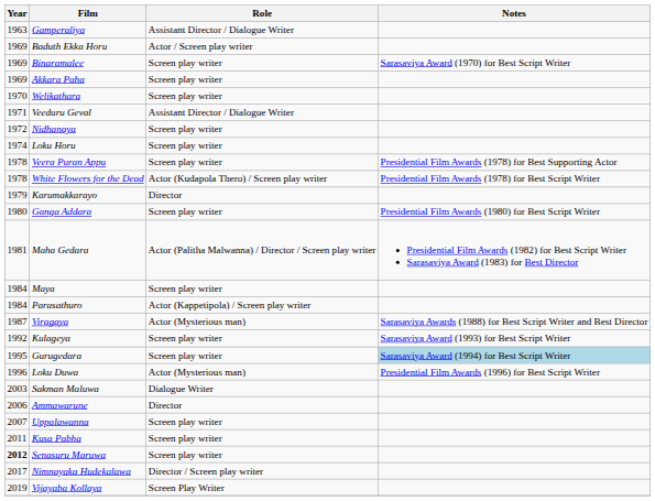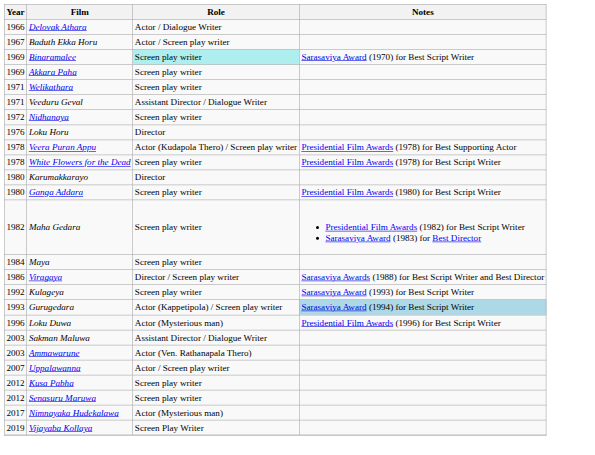 <table class="wikitable" style="font-size:95%;">
 <tr style="text-align:center;">
 <th>Year</th>
 <th>Film</th>
 <th>Role</th>
 <th class="unsortable">Notes</th>
 </tr>
 <tr>
-<td>1963</td>
-<td><em><a href='#'>Gamperaliya</a></em></td>
-<td>Assistant Director / Dialogue Writer</td>
+<td>1966</td>
+<td><em><a href='#'>Delovak Athara</a></em></td>
+<td>Actor / Dialogue Writer</td>
 <td></td>
 </tr>
 <tr>
-<td>1969</td>
+<td>1967</td>
 <td><em>Baduth Ekka Horu</em></td>
 <td>Actor / Screen play writer</td>
 <td></td>
 </tr>
 <tr>
 <td>1969</td>
 <td><em><a href='#'>Binaramalee</a></em></td>
-<td>Screen play writer</td>
+<td style="background: paleturquoise;">Screen play writer</td>
 <td><a href='#'>Sarasaviya Award</a> (1970) for Best Script Writer</td>
 </tr>
 <tr>
 <td>1969</td>
 <td><em><a href='#'>Akkara Paha</a></em></td>
 <td>Screen play writer</td>
 <td></td>
 </tr>
 <tr>
-<td>1970</td>
+<td>1971</td>
 <td><em><a href='#'>Welikathara</a></em></td>
 <td>Screen play writer</td>
 <td></td>
 </tr>
 <tr>
 <td>1971</td>
 <td><em>Veeduru Geval</em></td>
 <td>Assistant Director / Dialogue Writer</td>
 <td></td>
 </tr>
 <tr>
 <td>1972</td>
 <td><em><a href='#'>Nidhanaya</a></em></td>
 <td>Screen play writer</td>
 <td></td>
 </tr>
 <tr>
-<td>1974</td>
+<td>1976</td>
 <td><em>Loku Horu</em></td>
-<td>Screen play writer</td>
+<td>Director</td>
 <td></td>
 </tr>
 <tr>
 <td>1978</td>
 <td><em><a href='#'>Veera Puran Appu</a></em></td>
-<td>Screen play writer</td>
+<td>Actor (Kudapola Thero) / Screen play writer</td>
 <td><a href='#'>Presidential Film Awards</a> (1978) for Best Supporting Actor</td>
 </tr>
 <tr>
 <td>1978</td>
 <td><em><a href='#'>White Flowers for the Dead</a></em></td>
-<td>Actor (Kudapola Thero) / Screen play writer</td>
+<td>Screen play writer</td>
 <td><a href='#'>Presidential Film Awards</a> (1978) for Best Script Writer</td>
 </tr>
 <tr>
-<td>1979</td>
+<td>1980</td>
 <td><em>Karumakkarayo</em></td>
 <td>Director</td>
 <td></td>
 </tr>
 <tr>
 <td>1980</td>
 <td><em><a href='#'>Ganga Addara</a></em></td>
 <td>Screen play writer</td>
 <td><a href='#'>Presidential Film Awards</a> (1980) for Best Script Writer</td>
 </tr>
 <tr>
-<td>1981</td>
+<td>1982</td>
 <td><em>Maha Gedara</em></td>
-<td>Actor (Palitha Malwanna) / Director / Screen play writer </td>
+<td>Screen play writer</td>
 <td><br><ul><li><a href='#'>Presidential Film Awards</a> (1982) for Best Script Writer</li><li><a href='#'>Sarasaviya Award</a> (1983) for <a href='#'>Best Director</a></li></ul></td>
 </tr>
 <tr>
 <td>1984</td>
 <td><em>Maya</em></td>
 <td>Screen play writer</td>
 <td></td>
 </tr>
 <tr>
-<td>1984</td>
-<td><em>Parasathuro</em></td>
-<td>Actor (Kappetipola) / Screen play writer</td>
-<td></td>
-</tr>
-<tr>
-<td>1987</td>
+<td>1986</td>
 <td><em><a href='#'>Viragaya</a></em></td>
-<td>Actor (Mysterious man)</td>
+<td>Director / Screen play writer</td>
 <td><a href='#'>Sarasaviya Awards</a> (1988) for Best Script Writer and Best Director</td>
 </tr>
 <tr>
 <td>1992</td>
 <td><em>Kulageya</em></td>
 <td>Screen play writer</td>
 <td><a href='#'>Sarasaviya Award</a> (1993) for Best Script Writer</td>
 </tr>
 <tr>
-<td>1995</td>
+<td>1993</td>
 <td><em>Gurugedara</em></td>
-<td>Screen play writer</td>
+<td>Actor (Kappetipola) / Screen play writer</td>
 <td style="background: lightblue;"><a href='#'>Sarasaviya Award</a> (1994) for Best Script Writer</td>
 </tr>
 <tr>
 <td>1996</td>
 <td><em>Loku Duwa</em></td>
 <td>Actor (Mysterious man)</td>
 <td><a href='#'>Presidential Film Awards</a> (1996) for Best Script Writer</td>
 </tr>
 <tr>
 <td>2003</td>
 <td><em>Sakman Maluwa</em></td>
-<td>Dialogue Writer</td>
+<td>Assistant Director / Dialogue Writer</td>
 <td></td>
 </tr>
 <tr>
-<td>2006</td>
+<td>2003</td>
 <td><em><a href='#'>Ammawarune</a></em></td>
-<td>Director</td>
+<td>Actor (Ven. Rathanapala Thero)</td>
 <td></td>
 </tr>
 <tr>
 <td>2007</td>
 <td><em> <a href='#'>Uppalawanna</a></em></td>
-<td>Screen play writer</td>
+<td>Actor / Screen play writer</td>
 <td></td>
 </tr>
 <tr>
-<td>2011</td>
+<td>2012</td>
 <td><em> <a href='#'>Kusa Pabha</a></em></td>
 <td>Screen play writer</td>
 <td></td>
 </tr>
 <tr>
-<td><strong>2012</strong></td>
+<td>2012</td>
 <td><em> <a href='#'>Senasuru Maruwa</a></em></td>
 <td>Screen play writer</td>
 <td></td>
 </tr>
 <tr>
 <td>2017</td>
 <td><em><a href='#'>Nimnayaka Hudekalawa</a></em></td>
-<td>Director / Screen play writer</td>
+<td>Actor (Mysterious man)</td>
 <td></td>
 </tr>
 <tr>
 <td>2019</td>
 <td><em> <a href='#'>Vijayaba Kollaya</a> </em></td>
 <td>Screen Play Writer</td>
 <td></td>
 </tr>
 <tr>
 </tr>
 </table>
